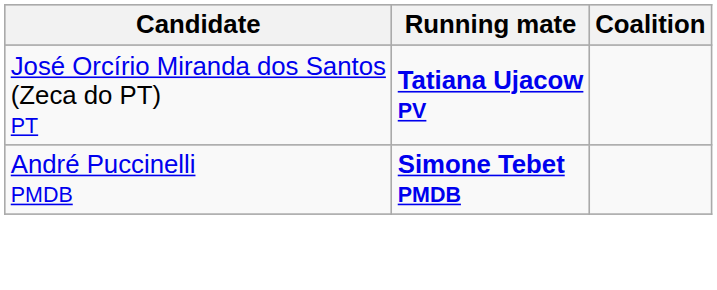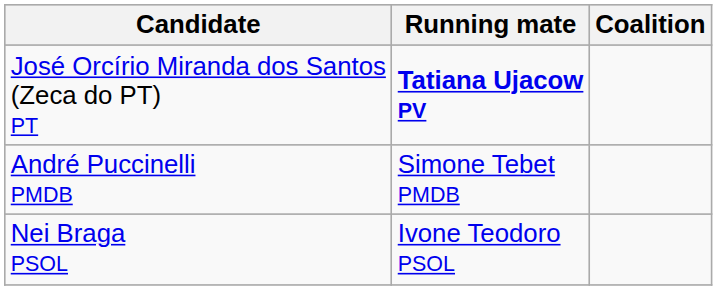 <table class="sortable wikitable">
 <tr style="background:#ececec; vertical-align:top;">
 <th>Candidate</th>
 <th>Running mate</th>
 <th>Coalition</th>
 </tr>
 <tr>
 <td><a href='#'>José Orcírio Miranda dos Santos</a><br>(Zeca do PT)<br><small><a href='#'>PT</a></small></td>
 <td><strong><a href='#'>Tatiana Ujacow</a><br><small><a href='#'>PV</a></small></strong></td>
 <td></td>
 </tr>
 <tr>
 <td><a href='#'>André Puccinelli</a><br><small><a href='#'>PMDB</a></small></td>
-<td><strong><a href='#'>Simone Tebet</a><br><small><a href='#'>PMDB</a></small></strong></td>
+<td><a href='#'>Simone Tebet</a><br><small><a href='#'>PMDB</a></small></td>
+<td></td>
+</tr>
+<tr>
+<td><a href='#'>Nei Braga</a><br><small><a href='#'>PSOL</a></small></td>
+<td><a href='#'>Ivone Teodoro</a><br><small><a href='#'>PSOL</a></small></td>
 <td></td>
 </tr>
 </table>
